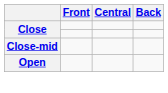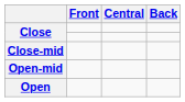 <table class="wikitable" style="text-align:center;">
 <tr>
 <th></th>
 <th><a href='#'>Front</a></th>
 <th><a href='#'>Central</a></th>
 <th><a href='#'>Back</a></th>
 </tr>
 <tr>
 <th rowspan="2"><a href='#'>Close</a></th>
 <td> </td>
 <td></td>
 <td> </td>
 </tr>
 <tr>
 <td> </td>
 <td></td>
 <td> </td>
 </tr>
 <tr>
 <th><a href='#'>Close-mid</a></th>
 <td></td>
 <td></td>
 <td></td>
 </tr>
 <tr>
+<th><a href='#'>Open-mid</a></th>
+<td> </td>
+<td></td>
+<td> </td>
+</tr>
+<tr>
 <th><a href='#'>Open</a></th>
 <td></td>
 <td> </td>
 <td></td>
 </tr>
 </table>
